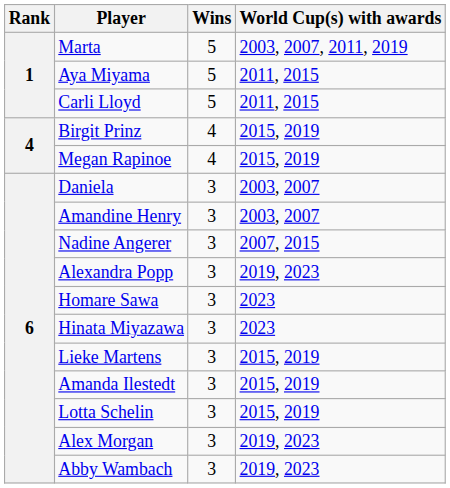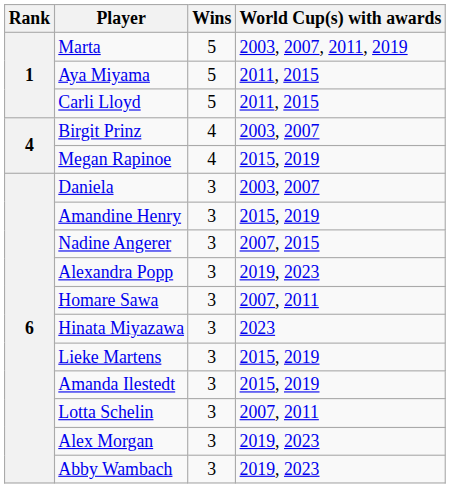 <table class="wikitable">
 <tr>
 <th>Rank</th>
 <th>Player</th>
 <th>Wins</th>
 <th>World Cup(s) with awards</th>
 </tr>
 <tr>
 <th rowspan="3">1</th>
 <td> <a href='#'>Marta</a></td>
 <td style="text-align:center">5</td>
 <td><a href='#'>2003</a>, <a href='#'>2007</a>, <a href='#'>2011</a>, <a href='#'>2019</a></td>
 </tr>
 <tr>
 <td> <a href='#'>Aya Miyama</a></td>
 <td style="text-align:center">5</td>
 <td><a href='#'>2011</a>, <a href='#'>2015</a></td>
 </tr>
 <tr>
 <td> <a href='#'>Carli Lloyd</a></td>
 <td style="text-align:center">5</td>
 <td><a href='#'>2011</a>, <a href='#'>2015</a></td>
 </tr>
 <tr>
 <th rowspan="2">4</th>
 <td> <a href='#'>Birgit Prinz</a></td>
 <td style="text-align:center">4</td>
-<td><a href='#'>2015</a>, <a href='#'>2019</a></td>
+<td><a href='#'>2003</a>, <a href='#'>2007</a></td>
 </tr>
 <tr>
 <td> <a href='#'>Megan Rapinoe</a></td>
 <td style="text-align:center">4</td>
 <td><a href='#'>2015</a>, <a href='#'>2019</a></td>
 </tr>
 <tr>
 <th rowspan="11">6</th>
 <td> <a href='#'>Daniela</a></td>
 <td style="text-align:center">3</td>
 <td><a href='#'>2003</a>, <a href='#'>2007</a></td>
 </tr>
 <tr>
 <td> <a href='#'>Amandine Henry</a></td>
 <td style="text-align:center">3</td>
-<td><a href='#'>2003</a>, <a href='#'>2007</a></td>
+<td><a href='#'>2015</a>, <a href='#'>2019</a></td>
 </tr>
 <tr>
 <td> <a href='#'>Nadine Angerer</a></td>
 <td style="text-align:center">3</td>
 <td><a href='#'>2007</a>, <a href='#'>2015</a></td>
 </tr>
 <tr>
 <td> <a href='#'>Alexandra Popp</a></td>
 <td style="text-align:center">3</td>
 <td><a href='#'>2019</a>, <a href='#'>2023</a></td>
 </tr>
 <tr>
 <td> <a href='#'>Homare Sawa</a></td>
 <td style="text-align:center">3</td>
-<td><a href='#'>2023</a></td>
+<td><a href='#'>2007</a>, <a href='#'>2011</a></td>
 </tr>
 <tr>
 <td> <a href='#'>Hinata Miyazawa</a></td>
 <td style="text-align:center">3</td>
 <td><a href='#'>2023</a></td>
 </tr>
 <tr>
 <td> <a href='#'>Lieke Martens</a></td>
 <td style="text-align:center">3</td>
 <td><a href='#'>2015</a>, <a href='#'>2019</a></td>
 </tr>
 <tr>
 <td> <a href='#'>Amanda Ilestedt</a></td>
 <td style="text-align:center">3</td>
 <td><a href='#'>2015</a>, <a href='#'>2019</a></td>
 </tr>
 <tr>
 <td> <a href='#'>Lotta Schelin</a></td>
 <td style="text-align:center">3</td>
-<td><a href='#'>2015</a>, <a href='#'>2019</a></td>
+<td><a href='#'>2007</a>, <a href='#'>2011</a></td>
 </tr>
 <tr>
 <td> <a href='#'>Alex Morgan</a></td>
 <td style="text-align:center">3</td>
 <td><a href='#'>2019</a>, <a href='#'>2023</a></td>
 </tr>
 <tr>
 <td> <a href='#'>Abby Wambach</a></td>
 <td style="text-align:center">3</td>
 <td><a href='#'>2019</a>, <a href='#'>2023</a></td>
 </tr>
 </table>
